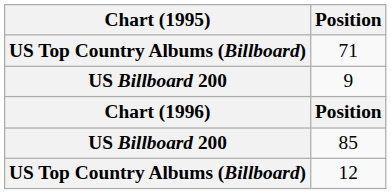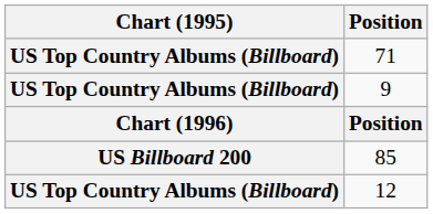 <table class="wikitable plainrowheaders" style="text-align:center">
 <tr>
 <th scope="col">Chart (1995)</th>
 <th scope="col">Position</th>
 </tr>
 <tr>
 <th scope="row">US Top Country Albums (<em>Billboard</em>)</th>
 <td>71</td>
 </tr>
 <tr>
-<th scope="row">US <em>Billboard</em> 200</th>
+<th scope="row">US Top Country Albums (<em>Billboard</em>)</th>
 <td>9</td>
 </tr>
 <tr>
 <th scope="col">Chart (1996)</th>
 <th scope="col">Position</th>
 </tr>
 <tr>
 <th scope="row">US <em>Billboard</em> 200</th>
 <td>85</td>
 </tr>
 <tr>
 <th scope="row">US Top Country Albums (<em>Billboard</em>)</th>
 <td>12</td>
 </tr>
 </table>
